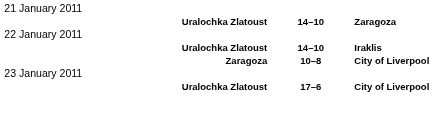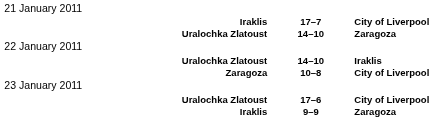 <table width=100% cellspacing=1>
 <tr>
 <th></th>
 <th></th>
 <th></th>
 </tr>
 <tr>
 <td>21 January 2011</td>
+</tr>
+<tr style=font-size:90%>
+<td align=right><strong>Iraklis</strong></td>
+<td align=center><strong>17–7</strong></td>
+<td><strong>City of Liverpool</strong></td>
 </tr>
 <tr style=font-size:90%>
 <td align=right><strong>Uralochka Zlatoust</strong></td>
 <td align=center><strong>14–10</strong></td>
 <td><strong>Zaragoza</strong></td>
 </tr>
 <tr>
 <td>22 January 2011</td>
 </tr>
 <tr style=font-size:90%>
 <td align=right><strong>Uralochka Zlatoust</strong></td>
 <td align=center><strong>14–10</strong></td>
 <td><strong>Iraklis</strong></td>
 </tr>
 <tr style=font-size:90%>
 <td align=right><strong>Zaragoza</strong></td>
 <td align=center><strong>10–8</strong></td>
 <td><strong>City of Liverpool</strong></td>
 </tr>
 <tr>
 <td>23 January 2011</td>
 </tr>
 <tr style=font-size:90%>
 <td align=right><strong>Uralochka Zlatoust</strong></td>
 <td align=center><strong>17–6</strong></td>
 <td><strong>City of Liverpool</strong></td>
 </tr>
+<tr style=font-size:90%>
+<td align=right><strong>Iraklis</strong></td>
+<td align=center><strong>9–9</strong></td>
+<td><strong>Zaragoza</strong></td>
+</tr>
 </table>
